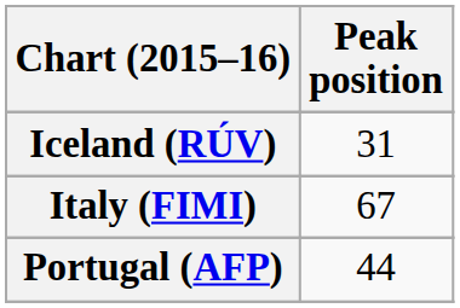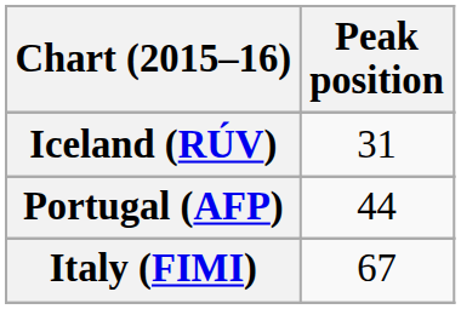 <table class="wikitable sortable plainrowheaders" style="text-align:center">
 <tr>
 <th scope="col">Chart (2015–16)</th>
 <th scope="col">Peak<br>position</th>
 </tr>
 <tr>
 </tr>
 <tr>
 </tr>
 <tr>
 </tr>
 <tr>
 </tr>
 <tr>
 </tr>
 <tr>
 </tr>
 <tr>
 </tr>
 <tr>
 <th scope="row">Iceland (<a href='#'>RÚV</a>)</th>
 <td>31</td>
 </tr>
 <tr>
 </tr>
 <tr>
-<th scope="row">Italy (<a href='#'>FIMI</a>)</th>
-<td>67</td>
+<th scope="row">Portugal (<a href='#'>AFP</a>)</th>
+<td>44</td>
 </tr>
 <tr>
 </tr>
 <tr>
 </tr>
 <tr>
-<th scope="row">Portugal (<a href='#'>AFP</a>)</th>
-<td>44</td>
+<th scope="row">Italy (<a href='#'>FIMI</a>)</th>
+<td>67</td>
 </tr>
 <tr>
 </tr>
 <tr>
 </tr>
 <tr>
 </tr>
 <tr>
 </tr>
 <tr>
 </tr>
 <tr>
 </tr>
 <tr>
 </tr>
 <tr>
 </tr>
 <tr>
 </tr>
 <tr>
 </tr>
 <tr>
 </tr>
 </table>
